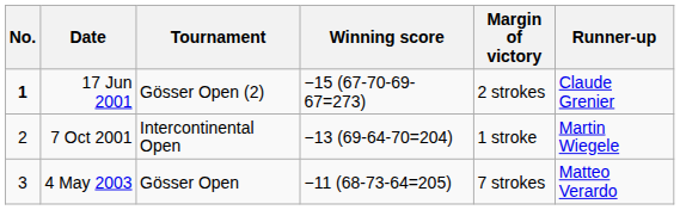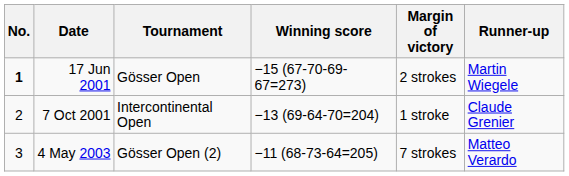 <table class="wikitable" style="font-size:95%;">
 <tr>
 <th>No.</th>
 <th>Date</th>
 <th>Tournament</th>
 <th>Winning score</th>
 <th>Margin of<br>victory</th>
 <th>Runner-up</th>
 </tr>
 <tr>
 <td align=center><strong>1</strong></td>
 <td align=right>17 Jun <a href='#'>2001</a></td>
-<td>Gösser Open (2)</td>
+<td>Gösser Open</td>
 <td>−15 (67-70-69-67=273)</td>
 <td>2 strokes</td>
-<td> <a href='#'>Claude Grenier</a></td>
+<td> <a href='#'>Martin Wiegele</a></td>
 </tr>
 <tr>
 <td align=center>2</td>
 <td align=right>7 Oct 2001</td>
 <td>Intercontinental Open</td>
 <td>−13 (69-64-70=204)</td>
 <td>1 stroke</td>
-<td> <a href='#'>Martin Wiegele</a></td>
+<td> <a href='#'>Claude Grenier</a></td>
 </tr>
 <tr>
 <td align=center>3</td>
 <td align=right>4 May <a href='#'>2003</a></td>
-<td>Gösser Open</td>
+<td>Gösser Open (2)</td>
 <td>−11 (68-73-64=205)</td>
 <td>7 strokes</td>
 <td> <a href='#'>Matteo Verardo</a></td>
 </tr>
 </table>
